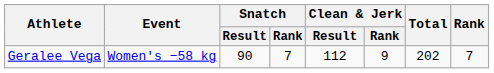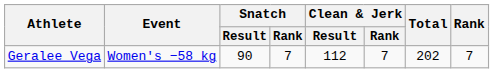 <table class="wikitable" style="font-size:90%">
 <tr>
 <th rowspan="2">Athlete</th>
 <th rowspan="2">Event</th>
 <th colspan="2">Snatch</th>
 <th colspan="2">Clean & Jerk</th>
 <th rowspan="2">Total</th>
 <th rowspan="2">Rank</th>
 </tr>
 <tr style="font-size:95%">
 <th>Result</th>
 <th>Rank</th>
 <th>Result</th>
 <th>Rank</th>
 </tr>
 <tr align=center>
 <td align=left><a href='#'>Geralee Vega</a></td>
 <td align=left><a href='#'>Women's −58 kg</a></td>
 <td>90</td>
 <td>7</td>
 <td>112</td>
-<td>9</td>
+<td>7</td>
 <td>202</td>
 <td>7</td>
 </tr>
 </table>
